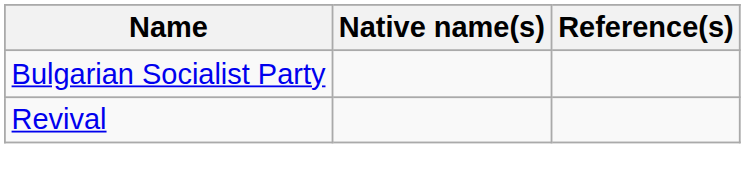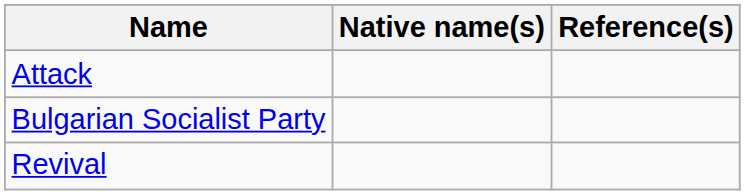 <table class="wikitable">
 <tr>
 <th>Name</th>
 <th>Native name(s)</th>
 <th>Reference(s)</th>
+</tr>
+<tr>
+<td><a href='#'>Attack</a></td>
+<td></td>
+<td></td>
 </tr>
 <tr>
 <td><a href='#'>Bulgarian Socialist Party</a></td>
 <td></td>
 <td></td>
 </tr>
 <tr>
 <td><a href='#'>Revival</a></td>
 <td></td>
 <td></td>
 </tr>
 </table>
